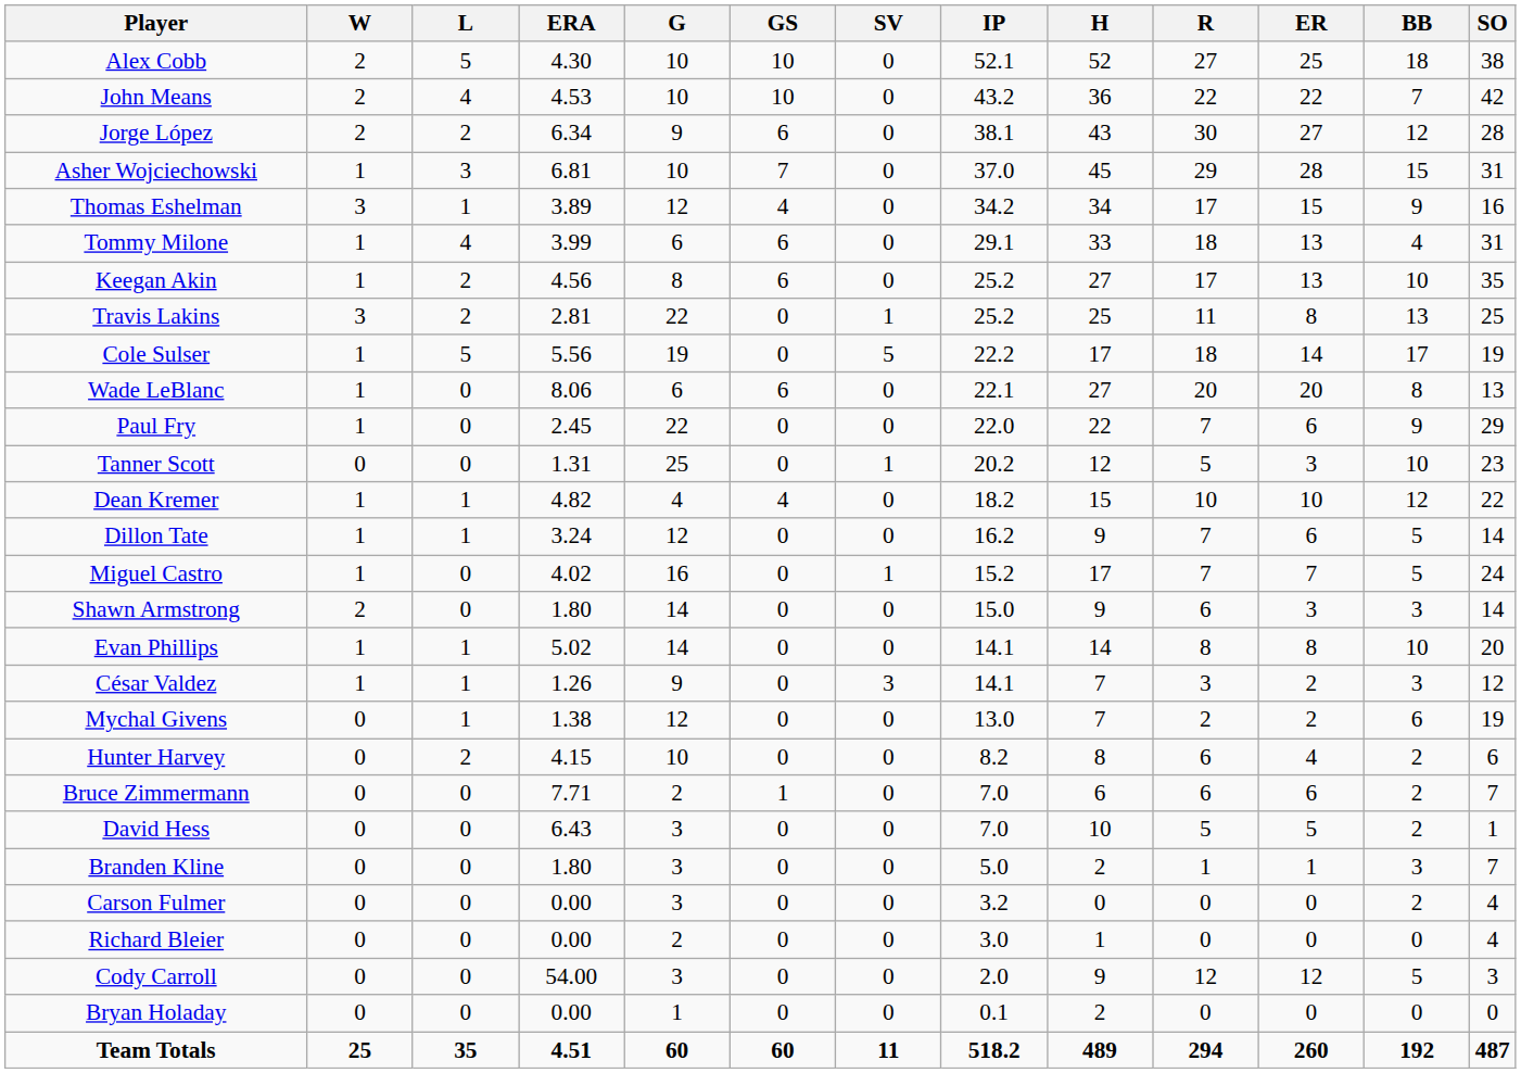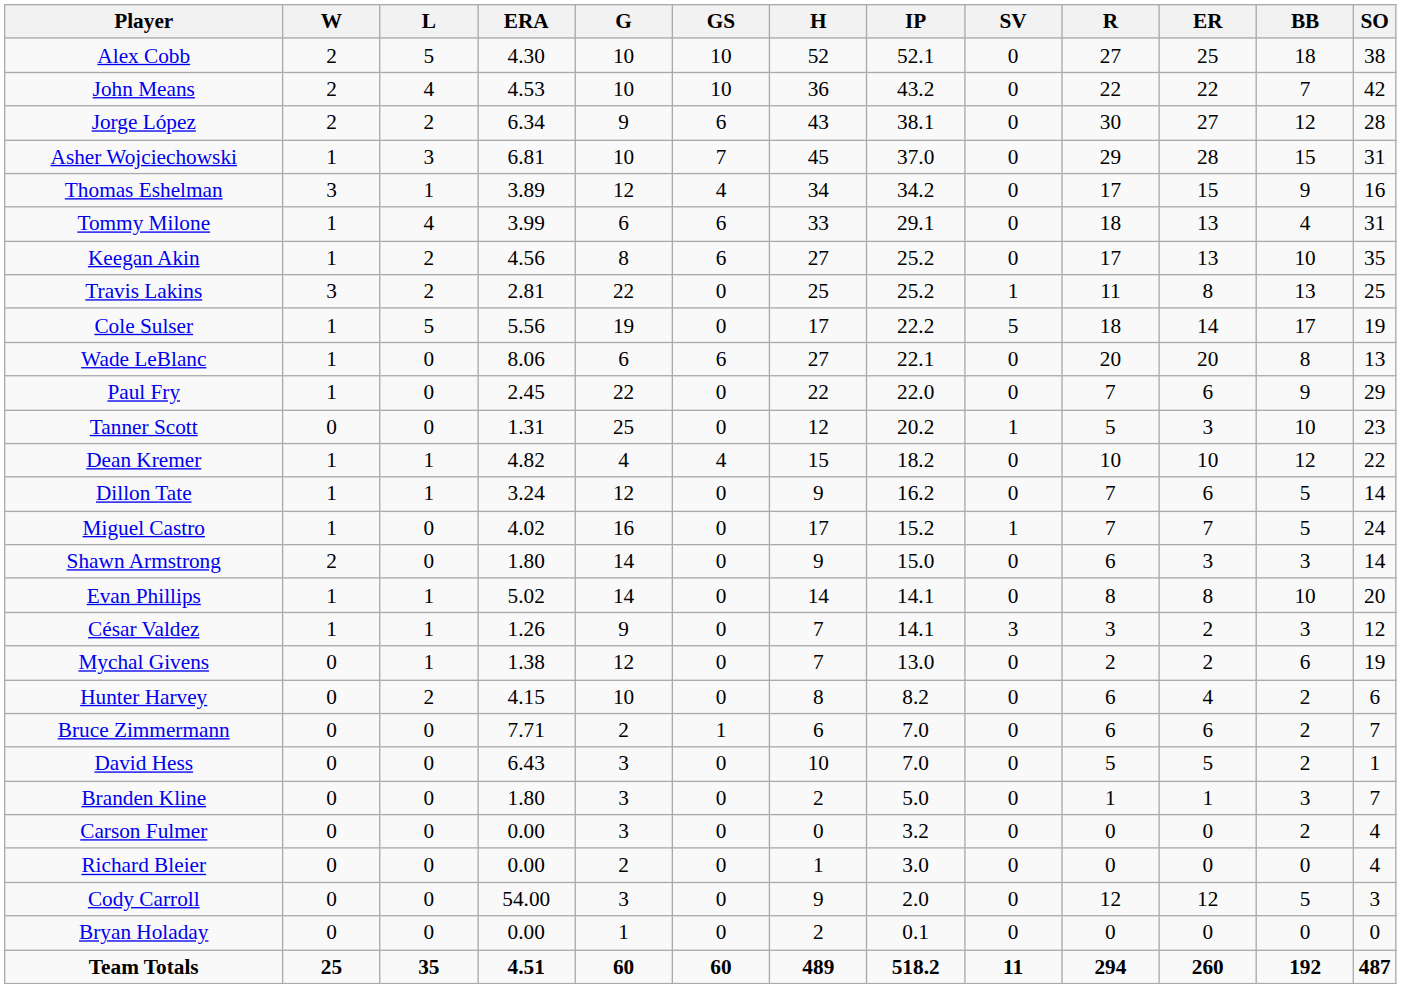 <table class=wikitable style="text-align:center">
 <tr>
 <th bgcolor=#DDDDFF; width="20%">Player</th>
 <th bgcolor=#DDDDFF; width="7%">W</th>
 <th bgcolor=#DDDDFF; width="7%">L</th>
 <th bgcolor=#DDDDFF; width="7%">ERA</th>
 <th bgcolor=#DDDDFF; width="7%">G</th>
 <th bgcolor=#DDDDFF; width="7%">GS</th>
+<th bgcolor=#DDDDFF; width="7%">H</th>
+<th bgcolor=#DDDDFF; width="7%">IP</th>
 <th bgcolor=#DDDDFF; width="7%">SV</th>
-<th bgcolor=#DDDDFF; width="7%">IP</th>
-<th bgcolor=#DDDDFF; width="7%">H</th>
 <th bgcolor=#DDDDFF; width="7%">R</th>
 <th bgcolor=#DDDDFF; width="7%">ER</th>
 <th bgcolor=#DDDDFF; width="7%">BB</th>
 <th bgcolor=#DDDDFF; width="7%">SO</th>
 </tr>
 <tr>
 <td><a href='#'>Alex Cobb</a></td>
 <td>2</td>
 <td>5</td>
 <td>4.30</td>
 <td>10</td>
 <td>10</td>
+<td>52</td>
+<td>52.1</td>
 <td>0</td>
-<td>52.1</td>
-<td>52</td>
 <td>27</td>
 <td>25</td>
 <td>18</td>
 <td>38</td>
 </tr>
 <tr>
 <td><a href='#'>John Means</a></td>
 <td>2</td>
 <td>4</td>
 <td>4.53</td>
 <td>10</td>
 <td>10</td>
+<td>36</td>
+<td>43.2</td>
 <td>0</td>
-<td>43.2</td>
-<td>36</td>
 <td>22</td>
 <td>22</td>
 <td>7</td>
 <td>42</td>
 </tr>
 <tr>
 <td><a href='#'>Jorge López</a></td>
 <td>2</td>
 <td>2</td>
 <td>6.34</td>
 <td>9</td>
 <td>6</td>
+<td>43</td>
+<td>38.1</td>
 <td>0</td>
-<td>38.1</td>
-<td>43</td>
 <td>30</td>
 <td>27</td>
 <td>12</td>
 <td>28</td>
 </tr>
 <tr>
 <td><a href='#'>Asher Wojciechowski</a></td>
 <td>1</td>
 <td>3</td>
 <td>6.81</td>
 <td>10</td>
 <td>7</td>
+<td>45</td>
+<td>37.0</td>
 <td>0</td>
-<td>37.0</td>
-<td>45</td>
 <td>29</td>
 <td>28</td>
 <td>15</td>
 <td>31</td>
 </tr>
 <tr>
 <td><a href='#'>Thomas Eshelman</a></td>
 <td>3</td>
 <td>1</td>
 <td>3.89</td>
 <td>12</td>
 <td>4</td>
+<td>34</td>
+<td>34.2</td>
 <td>0</td>
-<td>34.2</td>
-<td>34</td>
 <td>17</td>
 <td>15</td>
 <td>9</td>
 <td>16</td>
 </tr>
 <tr>
 <td><a href='#'>Tommy Milone</a></td>
 <td>1</td>
 <td>4</td>
 <td>3.99</td>
 <td>6</td>
 <td>6</td>
+<td>33</td>
+<td>29.1</td>
 <td>0</td>
-<td>29.1</td>
-<td>33</td>
 <td>18</td>
 <td>13</td>
 <td>4</td>
 <td>31</td>
 </tr>
 <tr>
 <td><a href='#'>Keegan Akin</a></td>
 <td>1</td>
 <td>2</td>
 <td>4.56</td>
 <td>8</td>
 <td>6</td>
+<td>27</td>
+<td>25.2</td>
 <td>0</td>
-<td>25.2</td>
-<td>27</td>
 <td>17</td>
 <td>13</td>
 <td>10</td>
 <td>35</td>
 </tr>
 <tr>
 <td><a href='#'>Travis Lakins</a></td>
 <td>3</td>
 <td>2</td>
 <td>2.81</td>
 <td>22</td>
 <td>0</td>
+<td>25</td>
+<td>25.2</td>
 <td>1</td>
-<td>25.2</td>
-<td>25</td>
 <td>11</td>
 <td>8</td>
 <td>13</td>
 <td>25</td>
 </tr>
 <tr>
 <td><a href='#'>Cole Sulser</a></td>
 <td>1</td>
 <td>5</td>
 <td>5.56</td>
 <td>19</td>
 <td>0</td>
+<td>17</td>
+<td>22.2</td>
 <td>5</td>
-<td>22.2</td>
-<td>17</td>
 <td>18</td>
 <td>14</td>
 <td>17</td>
 <td>19</td>
 </tr>
 <tr>
 <td><a href='#'>Wade LeBlanc</a></td>
 <td>1</td>
 <td>0</td>
 <td>8.06</td>
 <td>6</td>
 <td>6</td>
+<td>27</td>
+<td>22.1</td>
 <td>0</td>
-<td>22.1</td>
-<td>27</td>
 <td>20</td>
 <td>20</td>
 <td>8</td>
 <td>13</td>
 </tr>
 <tr>
 <td><a href='#'>Paul Fry</a></td>
 <td>1</td>
 <td>0</td>
 <td>2.45</td>
 <td>22</td>
 <td>0</td>
+<td>22</td>
+<td>22.0</td>
 <td>0</td>
-<td>22.0</td>
-<td>22</td>
 <td>7</td>
 <td>6</td>
 <td>9</td>
 <td>29</td>
 </tr>
 <tr>
 <td><a href='#'>Tanner Scott</a></td>
 <td>0</td>
 <td>0</td>
 <td>1.31</td>
 <td>25</td>
 <td>0</td>
+<td>12</td>
+<td>20.2</td>
 <td>1</td>
-<td>20.2</td>
-<td>12</td>
 <td>5</td>
 <td>3</td>
 <td>10</td>
 <td>23</td>
 </tr>
 <tr>
 <td><a href='#'>Dean Kremer</a></td>
 <td>1</td>
 <td>1</td>
 <td>4.82</td>
 <td>4</td>
 <td>4</td>
+<td>15</td>
+<td>18.2</td>
 <td>0</td>
-<td>18.2</td>
-<td>15</td>
 <td>10</td>
 <td>10</td>
 <td>12</td>
 <td>22</td>
 </tr>
 <tr>
 <td><a href='#'>Dillon Tate</a></td>
 <td>1</td>
 <td>1</td>
 <td>3.24</td>
 <td>12</td>
 <td>0</td>
+<td>9</td>
+<td>16.2</td>
 <td>0</td>
-<td>16.2</td>
-<td>9</td>
 <td>7</td>
 <td>6</td>
 <td>5</td>
 <td>14</td>
 </tr>
 <tr>
 <td><a href='#'>Miguel Castro</a></td>
 <td>1</td>
 <td>0</td>
 <td>4.02</td>
 <td>16</td>
 <td>0</td>
+<td>17</td>
+<td>15.2</td>
 <td>1</td>
-<td>15.2</td>
-<td>17</td>
 <td>7</td>
 <td>7</td>
 <td>5</td>
 <td>24</td>
 </tr>
 <tr>
 <td><a href='#'>Shawn Armstrong</a></td>
 <td>2</td>
 <td>0</td>
 <td>1.80</td>
 <td>14</td>
 <td>0</td>
+<td>9</td>
+<td>15.0</td>
 <td>0</td>
-<td>15.0</td>
-<td>9</td>
 <td>6</td>
 <td>3</td>
 <td>3</td>
 <td>14</td>
 </tr>
 <tr>
 <td><a href='#'>Evan Phillips</a></td>
 <td>1</td>
 <td>1</td>
 <td>5.02</td>
 <td>14</td>
 <td>0</td>
+<td>14</td>
+<td>14.1</td>
 <td>0</td>
-<td>14.1</td>
-<td>14</td>
 <td>8</td>
 <td>8</td>
 <td>10</td>
 <td>20</td>
 </tr>
 <tr>
 <td><a href='#'>César Valdez</a></td>
 <td>1</td>
 <td>1</td>
 <td>1.26</td>
 <td>9</td>
 <td>0</td>
+<td>7</td>
+<td>14.1</td>
 <td>3</td>
-<td>14.1</td>
-<td>7</td>
 <td>3</td>
 <td>2</td>
 <td>3</td>
 <td>12</td>
 </tr>
 <tr>
 <td><a href='#'>Mychal Givens</a></td>
 <td>0</td>
 <td>1</td>
 <td>1.38</td>
 <td>12</td>
 <td>0</td>
+<td>7</td>
+<td>13.0</td>
 <td>0</td>
-<td>13.0</td>
-<td>7</td>
 <td>2</td>
 <td>2</td>
 <td>6</td>
 <td>19</td>
 </tr>
 <tr>
 <td><a href='#'>Hunter Harvey</a></td>
 <td>0</td>
 <td>2</td>
 <td>4.15</td>
 <td>10</td>
 <td>0</td>
+<td>8</td>
+<td>8.2</td>
 <td>0</td>
-<td>8.2</td>
-<td>8</td>
 <td>6</td>
 <td>4</td>
 <td>2</td>
 <td>6</td>
 </tr>
 <tr>
 <td><a href='#'>Bruce Zimmermann</a></td>
 <td>0</td>
 <td>0</td>
 <td>7.71</td>
 <td>2</td>
 <td>1</td>
+<td>6</td>
+<td>7.0</td>
 <td>0</td>
-<td>7.0</td>
-<td>6</td>
 <td>6</td>
 <td>6</td>
 <td>2</td>
 <td>7</td>
 </tr>
 <tr>
 <td><a href='#'>David Hess</a></td>
 <td>0</td>
 <td>0</td>
 <td>6.43</td>
 <td>3</td>
 <td>0</td>
+<td>10</td>
+<td>7.0</td>
 <td>0</td>
-<td>7.0</td>
-<td>10</td>
 <td>5</td>
 <td>5</td>
 <td>2</td>
 <td>1</td>
 </tr>
 <tr>
 <td><a href='#'>Branden Kline</a></td>
 <td>0</td>
 <td>0</td>
 <td>1.80</td>
 <td>3</td>
 <td>0</td>
+<td>2</td>
+<td>5.0</td>
 <td>0</td>
-<td>5.0</td>
-<td>2</td>
 <td>1</td>
 <td>1</td>
 <td>3</td>
 <td>7</td>
 </tr>
 <tr>
 <td><a href='#'>Carson Fulmer</a></td>
 <td>0</td>
 <td>0</td>
 <td>0.00</td>
 <td>3</td>
 <td>0</td>
 <td>0</td>
 <td>3.2</td>
 <td>0</td>
 <td>0</td>
 <td>0</td>
 <td>2</td>
 <td>4</td>
 </tr>
 <tr>
 <td><a href='#'>Richard Bleier</a></td>
 <td>0</td>
 <td>0</td>
 <td>0.00</td>
 <td>2</td>
 <td>0</td>
+<td>1</td>
+<td>3.0</td>
 <td>0</td>
-<td>3.0</td>
-<td>1</td>
 <td>0</td>
 <td>0</td>
 <td>0</td>
 <td>4</td>
 </tr>
 <tr>
 <td><a href='#'>Cody Carroll</a></td>
 <td>0</td>
 <td>0</td>
 <td>54.00</td>
 <td>3</td>
 <td>0</td>
+<td>9</td>
+<td>2.0</td>
 <td>0</td>
-<td>2.0</td>
-<td>9</td>
 <td>12</td>
 <td>12</td>
 <td>5</td>
 <td>3</td>
 </tr>
 <tr>
 <td><a href='#'>Bryan Holaday</a></td>
 <td>0</td>
 <td>0</td>
 <td>0.00</td>
 <td>1</td>
 <td>0</td>
+<td>2</td>
+<td>0.1</td>
 <td>0</td>
-<td>0.1</td>
-<td>2</td>
 <td>0</td>
 <td>0</td>
 <td>0</td>
 <td>0</td>
 </tr>
 <tr>
 <td><strong>Team Totals</strong></td>
 <td><strong>25</strong></td>
 <td><strong>35</strong></td>
 <td><strong>4.51</strong></td>
 <td><strong>60</strong></td>
 <td><strong>60</strong></td>
+<td><strong>489</strong></td>
+<td><strong>518.2</strong></td>
 <td><strong>11</strong></td>
-<td><strong>518.2</strong></td>
-<td><strong>489</strong></td>
 <td><strong>294</strong></td>
 <td><strong>260</strong></td>
 <td><strong>192</strong></td>
 <td><strong>487</strong></td>
 </tr>
 </table>
